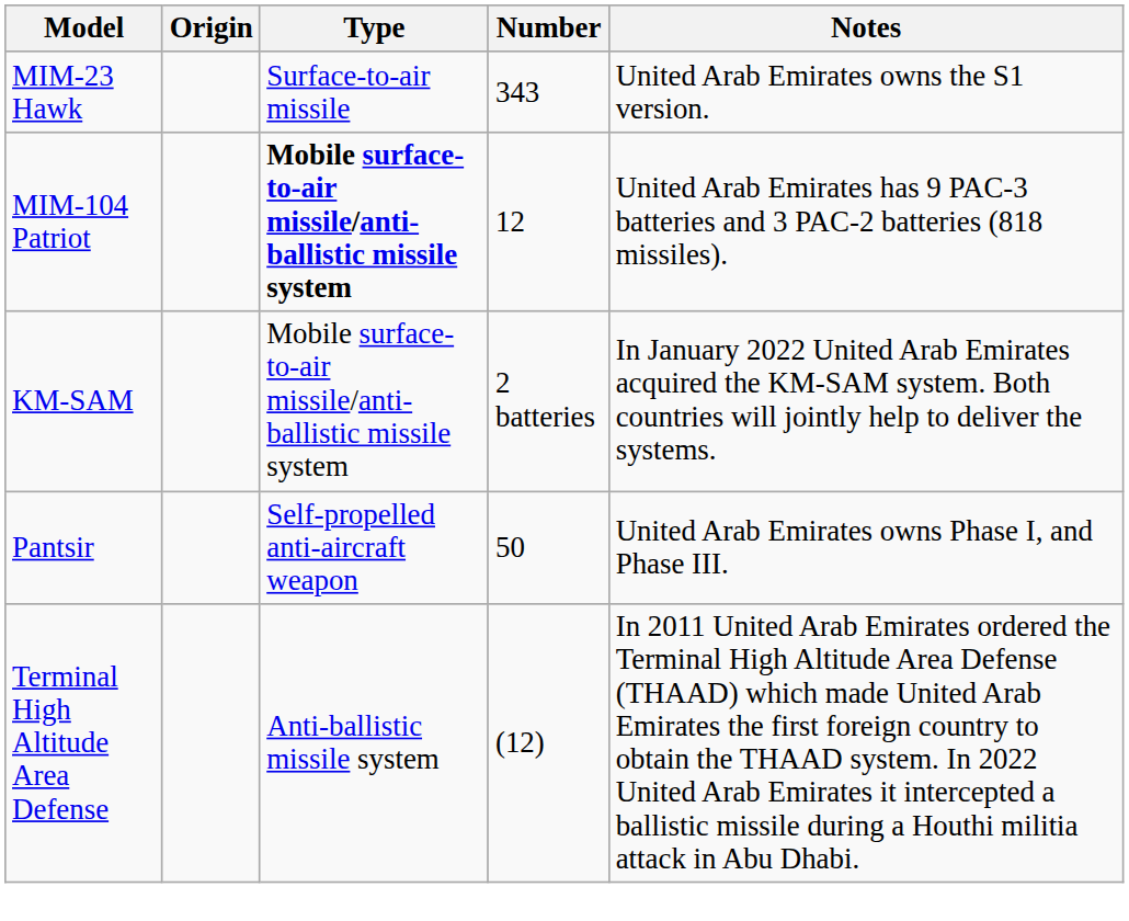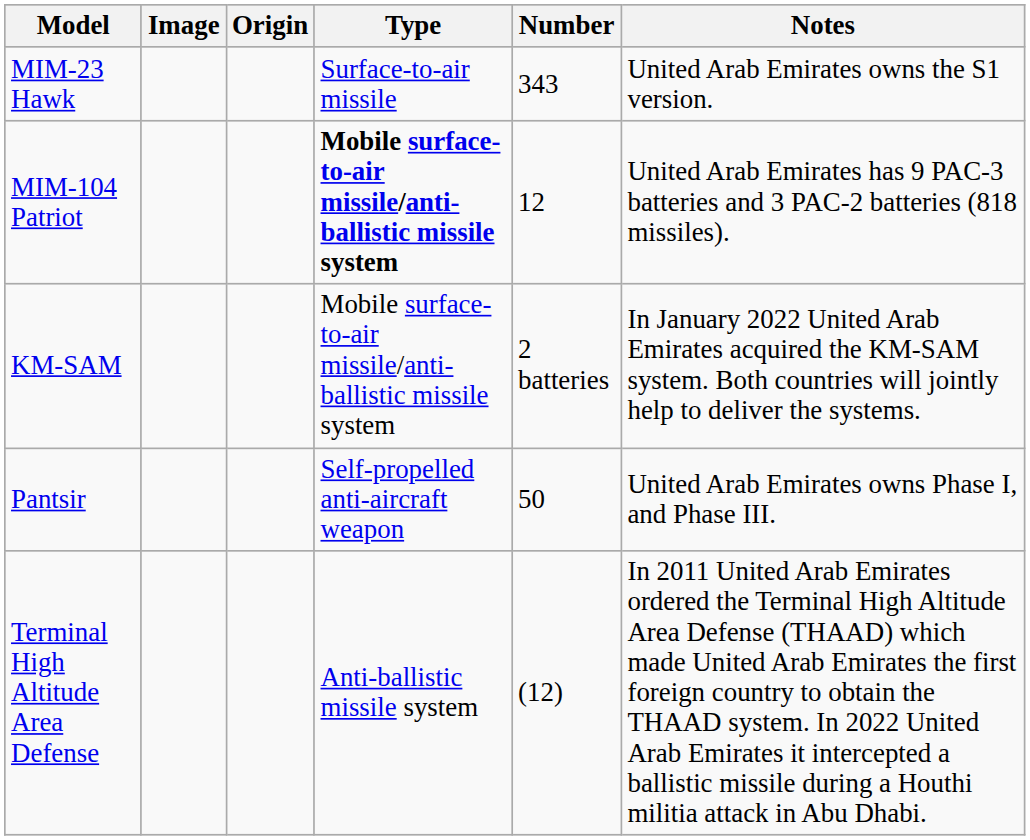 <table class="wikitable">
 <tr>
 <th>Model</th>
+<th>Image</th>
 <th>Origin</th>
 <th>Type</th>
 <th>Number</th>
 <th>Notes</th>
 </tr>
 <tr>
 <td><a href='#'>MIM-23 Hawk</a></td>
 <td></td>
+<td></td>
 <td><a href='#'>Surface-to-air missile</a></td>
 <td>343</td>
 <td>United Arab Emirates owns the S1 version.</td>
 </tr>
 <tr>
 <td><a href='#'>MIM-104 Patriot</a></td>
+<td></td>
 <td></td>
 <td><strong>Mobile <a href='#'>surface-to-air missile</a>/<a href='#'>anti-ballistic missile</a> system</strong></td>
 <td>12</td>
 <td>United Arab Emirates has 9 PAC-3 batteries and 3 PAC-2 batteries (818 missiles).</td>
 </tr>
 <tr>
 <td><a href='#'>KM-SAM</a></td>
 <td></td>
+<td></td>
 <td>Mobile <a href='#'>surface-to-air missile</a>/<a href='#'>anti-ballistic missile</a> system</td>
 <td>2 batteries</td>
 <td>In January 2022 United Arab Emirates acquired the KM-SAM system. Both countries will jointly help to deliver the systems.</td>
 </tr>
 <tr>
 <td><a href='#'>Pantsir</a></td>
+<td></td>
 <td></td>
 <td><a href='#'>Self-propelled anti-aircraft weapon</a></td>
 <td>50</td>
 <td>United Arab Emirates owns Phase I, and Phase III.</td>
 </tr>
 <tr>
 <td><a href='#'>Terminal High Altitude Area Defense</a></td>
 <td></td>
+<td></td>
 <td><a href='#'>Anti-ballistic missile</a> system</td>
 <td>(12)</td>
 <td>In 2011 United Arab Emirates ordered the Terminal High Altitude Area Defense (THAAD) which made United Arab Emirates the first foreign country to obtain the THAAD system. In 2022 United Arab Emirates it intercepted a ballistic missile during a Houthi militia attack in Abu Dhabi.</td>
 </tr>
 </table>
